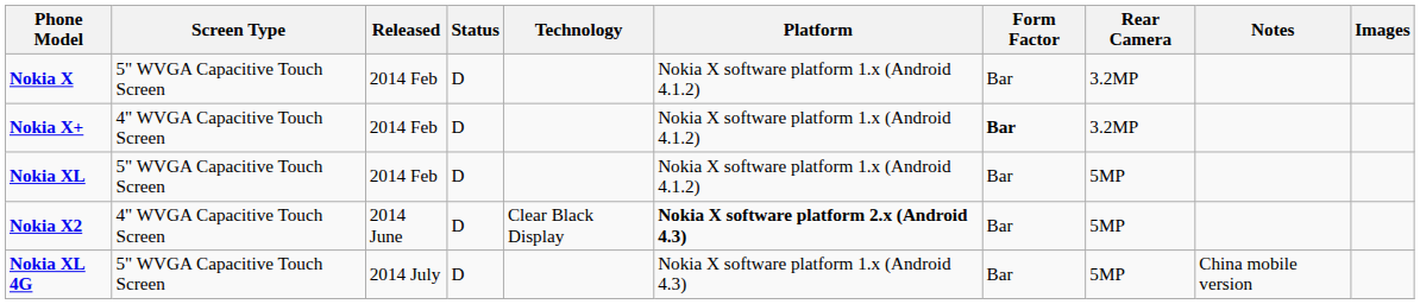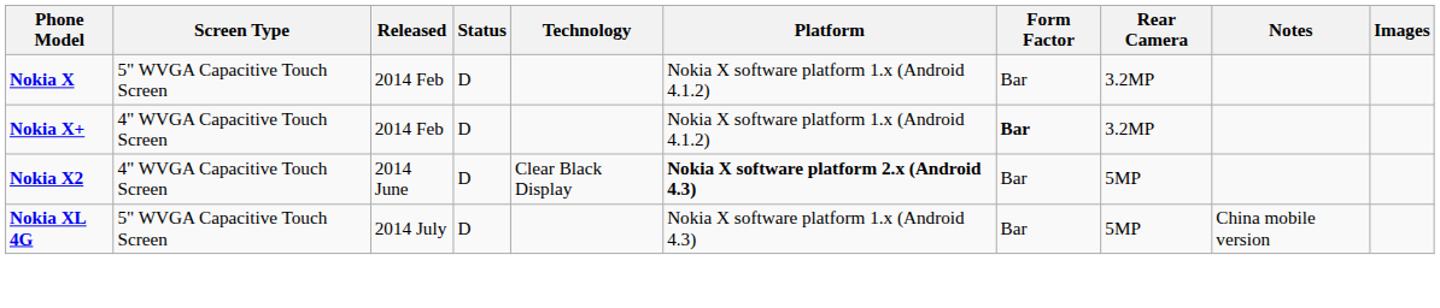 <table class="wikitable">
 <tr>
 <th>Phone Model</th>
 <th>Screen Type</th>
 <th>Released</th>
 <th>Status</th>
 <th>Technology</th>
 <th>Platform</th>
 <th>Form Factor</th>
 <th>Rear Camera</th>
 <th>Notes</th>
 <th>Images</th>
 </tr>
 <tr>
 <td><strong><a href='#'>Nokia X</a></strong></td>
 <td>5" WVGA Capacitive Touch Screen</td>
 <td>2014 Feb</td>
 <td>D</td>
 <td></td>
 <td>Nokia X software platform 1.x (Android 4.1.2)</td>
 <td>Bar</td>
 <td>3.2MP</td>
 <td></td>
 <td></td>
 </tr>
 <tr>
 <td><strong><a href='#'>Nokia X+</a></strong></td>
 <td>4" WVGA Capacitive Touch Screen</td>
 <td>2014 Feb</td>
 <td>D</td>
 <td></td>
 <td>Nokia X software platform 1.x (Android 4.1.2)</td>
 <td><strong>Bar</strong></td>
 <td>3.2MP</td>
 <td></td>
 <td></td>
 </tr>
 <tr>
-<td><strong><a href='#'>Nokia XL</a></strong></td>
-<td>5" WVGA Capacitive Touch Screen</td>
-<td>2014 Feb</td>
-<td>D</td>
-<td></td>
-<td>Nokia X software platform 1.x (Android 4.1.2)</td>
-<td>Bar</td>
-<td>5MP</td>
-<td></td>
-<td></td>
-</tr>
-<tr>
 <td><strong><a href='#'>Nokia X2</a></strong></td>
 <td>4" WVGA Capacitive Touch Screen</td>
 <td>2014 June</td>
 <td>D</td>
 <td>Clear Black Display</td>
 <td><strong>Nokia X software platform 2.x (Android 4.3)</strong></td>
 <td>Bar</td>
 <td>5MP</td>
 <td></td>
 <td></td>
 </tr>
 <tr>
 <td><strong><a href='#'>Nokia XL 4G</a></strong></td>
 <td>5" WVGA Capacitive Touch Screen</td>
 <td>2014 July</td>
 <td>D</td>
 <td></td>
 <td>Nokia X software platform 1.x (Android 4.3)</td>
 <td>Bar</td>
 <td>5MP</td>
 <td>China mobile version</td>
 <td></td>
 </tr>
 </table>
